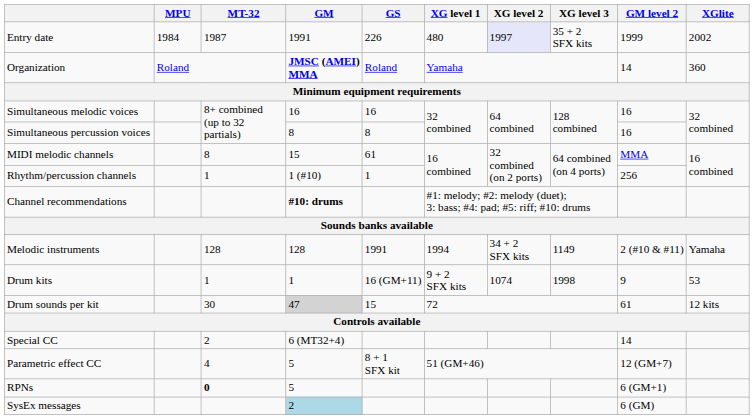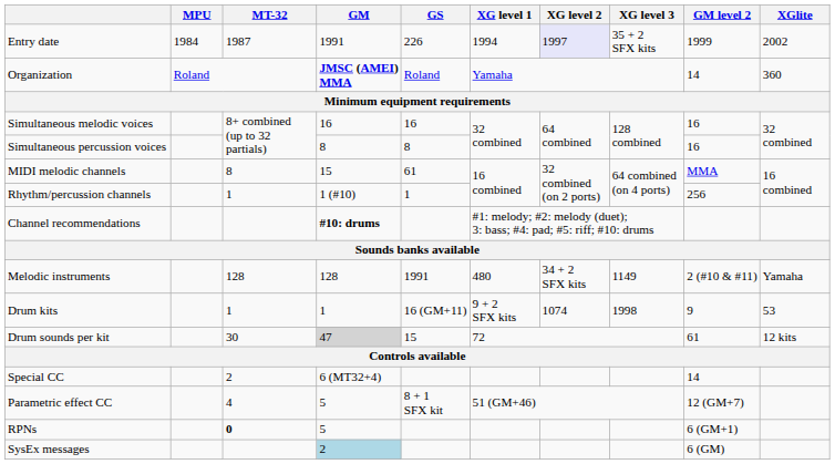 <table class="wikitable">
 <tr>
 <th style="width: 155pt;"></th>
 <th style="width: 45pt;"><a href='#'>MPU</a></th>
 <th style="width: 85pt;"><a href='#'>MT-32</a></th>
 <th><a href='#'>GM</a></th>
 <th><a href='#'>GS</a></th>
 <th style="width: 62pt;"><a href='#'>XG</a> level 1</th>
 <th style="width: 62pt;">XG level 2</th>
 <th style="width: 67pt;">XG level 3</th>
 <th><a href='#'>GM level 2</a></th>
 <th style="width: 62pt;"><a href='#'>XGlite</a></th>
 </tr>
 <tr>
 <td>Entry date</td>
 <td>1984</td>
 <td>1987</td>
 <td>1991</td>
 <td>226</td>
-<td>480</td>
+<td>1994</td>
 <td style="background: lavender;">1997</td>
 <td>35 + 2 SFX kits</td>
 <td>1999</td>
 <td>2002</td>
 </tr>
 <tr>
 <td>Organization</td>
 <td colspan=2><a href='#'>Roland</a></td>
 <td><strong><a href='#'>JMSC</a> (<a href='#'>AMEI</a>)<br><a href='#'>MMA</a></strong></td>
 <td><a href='#'>Roland</a></td>
 <td colspan=3><a href='#'>Yamaha</a></td>
 <td>14</td>
 <td>360</td>
 </tr>
 <tr>
 <th colspan="10">Minimum equipment requirements</th>
 </tr>
 <tr>
 <td>Simultaneous melodic voices</td>
 <td></td>
 <td rowspan="2">8+ combined<br>(up to 32 partials)</td>
 <td>16</td>
 <td>16</td>
 <td rowspan="2">32 combined</td>
 <td rowspan="2">64 combined</td>
 <td rowspan="2">128 combined</td>
 <td>16</td>
 <td rowspan="2">32 combined</td>
 </tr>
 <tr>
 <td>Simultaneous percussion voices</td>
 <td></td>
 <td>8</td>
 <td>8</td>
 <td>16</td>
 </tr>
 <tr>
 <td>MIDI melodic channels</td>
 <td></td>
 <td>8</td>
 <td>15</td>
 <td>61</td>
 <td rowspan="2">16 combined</td>
 <td rowspan="2">32 combined<br>(on 2 ports)</td>
 <td rowspan="2">64 combined<br>(on 4 ports)</td>
 <td><a href='#'>MMA</a></td>
 <td rowspan="2">16 combined</td>
 </tr>
 <tr>
 <td>Rhythm/percussion channels</td>
 <td></td>
 <td>1</td>
 <td>1 (#10)</td>
 <td>1</td>
 <td>256</td>
 </tr>
 <tr>
 <td>Channel recommendations</td>
 <td></td>
 <td></td>
 <td><strong>#10: drums</strong></td>
 <td></td>
 <td colspan=3>#1: melody; #2: melody (duet);<br>3: bass; #4: pad; #5: riff; #10: drums</td>
 <td></td>
 <td></td>
 </tr>
 <tr>
 <th colspan="10">Sounds banks available</th>
 </tr>
 <tr>
 <td>Melodic instruments</td>
 <td></td>
 <td>128</td>
 <td>128</td>
 <td>1991</td>
-<td>1994</td>
+<td>480</td>
 <td>34 + 2 SFX kits</td>
 <td>1149</td>
 <td>2 (#10 & #11)</td>
 <td>Yamaha</td>
 </tr>
 <tr>
 <td>Drum kits</td>
 <td></td>
 <td>1</td>
 <td>1</td>
 <td>16 (GM+11) </td>
 <td>9 + 2 SFX kits</td>
 <td>1074</td>
 <td>1998</td>
 <td>9</td>
 <td>53</td>
 </tr>
 <tr>
 <td>Drum sounds per kit</td>
 <td></td>
 <td>30</td>
 <td style="background: lightgrey;">47</td>
 <td>15</td>
 <td colspan=3>72</td>
 <td>61</td>
 <td>12 kits</td>
 </tr>
 <tr>
 <th colspan="10">Controls available</th>
 </tr>
 <tr>
 <td>Special CC</td>
 <td></td>
 <td>2</td>
 <td>6 (MT32+4)</td>
 <td></td>
 <td></td>
 <td></td>
 <td></td>
 <td>14</td>
 <td></td>
 </tr>
 <tr>
 <td>Parametric effect CC</td>
 <td></td>
 <td>4</td>
 <td>5 </td>
 <td>8 + 1<br>SFX kit</td>
 <td colspan=3>51 (GM+46) </td>
 <td>12 (GM+7) </td>
 <td></td>
 </tr>
 <tr>
 <td>RPNs</td>
 <td></td>
 <td><strong>0</strong></td>
 <td>5</td>
 <td></td>
 <td></td>
 <td></td>
 <td></td>
 <td>6 (GM+1) </td>
 <td></td>
 </tr>
 <tr>
 <td>SysEx messages</td>
 <td></td>
 <td></td>
 <td style="background: lightblue;">2</td>
 <td></td>
 <td></td>
 <td></td>
 <td></td>
 <td>6 (GM)</td>
 <td></td>
 </tr>
 </table>
